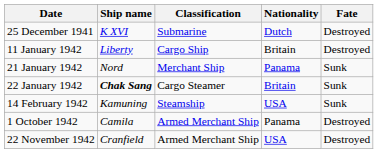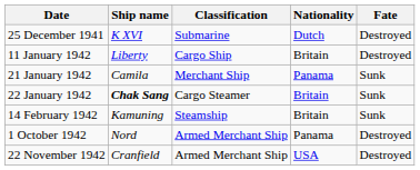 <table class="wikitable">
 <tr>
 <th>Date</th>
 <th>Ship name</th>
 <th>Classification</th>
 <th>Nationality</th>
 <th>Fate</th>
 </tr>
 <tr>
 <td>25 December 1941</td>
 <td><em><a href='#'>K XVI</a></em></td>
 <td><a href='#'>Submarine</a></td>
 <td><a href='#'>Dutch</a></td>
 <td>Destroyed</td>
 </tr>
 <tr>
 <td>11 January 1942</td>
 <td><em><a href='#'>Liberty</a></em></td>
 <td><a href='#'>Cargo Ship</a></td>
 <td>Britain</td>
 <td>Destroyed</td>
 </tr>
 <tr>
 <td>21 January 1942</td>
-<td><em>Nord</em></td>
+<td><em>Camila</em></td>
 <td><a href='#'>Merchant Ship</a></td>
 <td><a href='#'>Panama</a></td>
 <td>Sunk</td>
 </tr>
 <tr>
 <td>22 January 1942</td>
 <td><strong><em>Chak Sang</em></strong></td>
 <td>Cargo Steamer</td>
 <td><a href='#'>Britain</a></td>
 <td>Sunk</td>
 </tr>
 <tr>
 <td>14 February 1942</td>
 <td><em>Kamuning</em></td>
 <td><a href='#'>Steamship</a></td>
-<td><a href='#'>USA</a></td>
+<td>Britain</td>
 <td>Sunk</td>
 </tr>
 <tr>
 <td>1 October 1942</td>
-<td><em>Camila</em></td>
+<td><em>Nord</em></td>
 <td><a href='#'>Armed Merchant Ship</a></td>
 <td>Panama</td>
 <td>Destroyed</td>
 </tr>
 <tr>
 <td>22 November 1942</td>
 <td><em>Cranfield</em></td>
 <td>Armed Merchant Ship</td>
 <td><a href='#'>USA</a></td>
 <td>Destroyed</td>
 </tr>
 </table>
